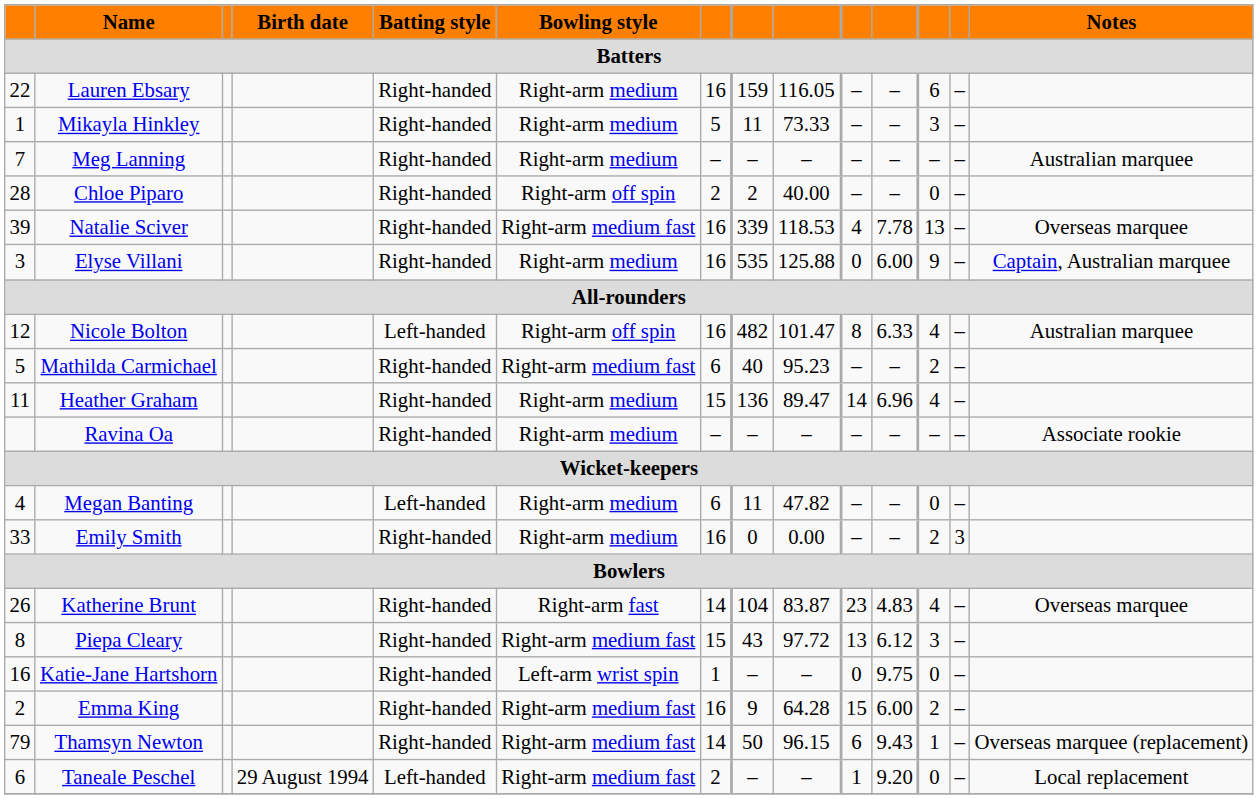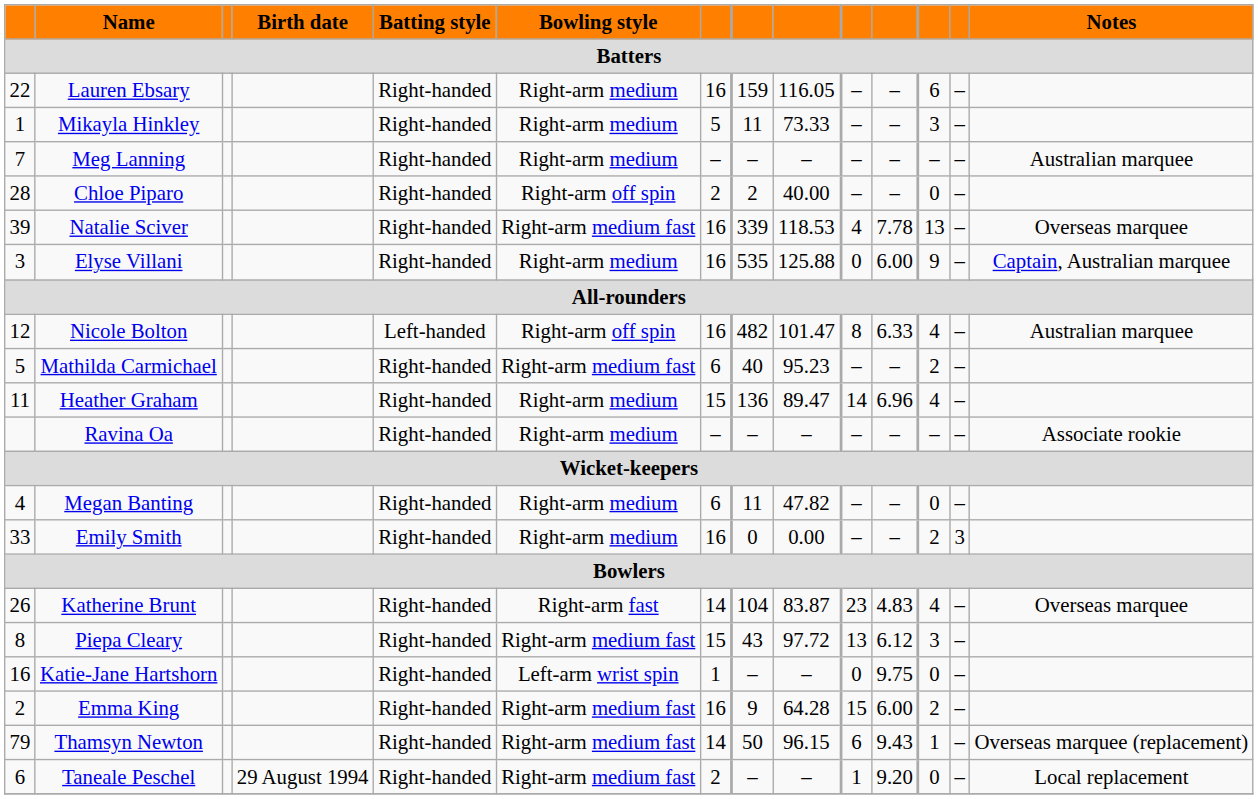 <table class="wikitable" style="font-size:95%;">
 <tr>
 <th style="background:#ff8000; color:black;"></th>
 <th style="background:#ff8000; color:black;">Name</th>
 <th style="background:#ff8000; color:black;"></th>
 <th style="background:#ff8000; color:black;">Birth date</th>
 <th style="background:#ff8000; color:black;">Batting style</th>
 <th style="background:#ff8000; color:black;">Bowling style</th>
 <th style="background:#ff8000; color:black;"></th>
 <th style="background:#ff8000; color:black; border-left-width: 2px;"></th>
 <th style="background:#ff8000; color:black;"></th>
 <th style="background:#ff8000; color:black; border-left-width: 2px;"></th>
 <th style="background:#ff8000; color:black;"></th>
 <th style="background:#ff8000; color:black; border-left-width: 2px;"></th>
 <th style="background:#ff8000; color:black;"></th>
 <th style="background:#ff8000; color:black;">Notes</th>
 </tr>
 <tr>
 <th colspan="14" style="background: #DCDCDC; text-align:center;">Batters</th>
 </tr>
 <tr align="center">
 <td>22</td>
 <td><a href='#'>Lauren Ebsary</a></td>
 <td align="center"></td>
 <td></td>
 <td>Right-handed</td>
 <td>Right-arm <a href='#'>medium</a></td>
 <td>16</td>
 <td style="border-left-width: 2px">159</td>
 <td>116.05</td>
 <td style="border-left-width: 2px">–</td>
 <td>–</td>
 <td style="border-left-width: 2px">6</td>
 <td>–</td>
 <td></td>
 </tr>
 <tr align="center">
 <td>1</td>
 <td><a href='#'>Mikayla Hinkley</a></td>
 <td align="center"></td>
 <td></td>
 <td>Right-handed</td>
 <td>Right-arm <a href='#'>medium</a></td>
 <td>5</td>
 <td style="border-left-width: 2px">11</td>
 <td>73.33</td>
 <td style="border-left-width: 2px">–</td>
 <td>–</td>
 <td style="border-left-width: 2px">3</td>
 <td>–</td>
 <td></td>
 </tr>
 <tr align="center">
 <td>7</td>
 <td><a href='#'>Meg Lanning</a></td>
 <td align="center"></td>
 <td></td>
 <td>Right-handed</td>
 <td>Right-arm <a href='#'>medium</a></td>
 <td>–</td>
 <td style="border-left-width: 2px">–</td>
 <td>–</td>
 <td style="border-left-width: 2px">–</td>
 <td>–</td>
 <td style="border-left-width: 2px">–</td>
 <td>–</td>
 <td>Australian marquee</td>
 </tr>
 <tr align="center">
 <td>28</td>
 <td><a href='#'>Chloe Piparo</a></td>
 <td align="center"></td>
 <td></td>
 <td>Right-handed</td>
 <td>Right-arm <a href='#'>off spin</a></td>
 <td>2</td>
 <td style="border-left-width: 2px">2</td>
 <td>40.00</td>
 <td style="border-left-width: 2px">–</td>
 <td>–</td>
 <td style="border-left-width: 2px">0</td>
 <td>–</td>
 <td></td>
 </tr>
 <tr align="center">
 <td>39</td>
 <td><a href='#'>Natalie Sciver</a></td>
 <td align="center"></td>
 <td></td>
 <td>Right-handed</td>
 <td>Right-arm <a href='#'>medium fast</a></td>
 <td>16</td>
 <td style="border-left-width: 2px">339</td>
 <td>118.53</td>
 <td style="border-left-width: 2px">4</td>
 <td>7.78</td>
 <td style="border-left-width: 2px">13</td>
 <td>–</td>
 <td>Overseas marquee</td>
 </tr>
 <tr align="center">
 <td>3</td>
 <td><a href='#'>Elyse Villani</a></td>
 <td align="center"></td>
 <td></td>
 <td>Right-handed</td>
 <td>Right-arm <a href='#'>medium</a></td>
 <td>16</td>
 <td style="border-left-width: 2px">535</td>
 <td>125.88</td>
 <td style="border-left-width: 2px">0</td>
 <td>6.00</td>
 <td style="border-left-width: 2px">9</td>
 <td>–</td>
 <td><a href='#'>Captain</a>, Australian marquee</td>
 </tr>
 <tr>
 <th colspan="14" style="background: #DCDCDC; text-align:center;">All-rounders</th>
 </tr>
 <tr align="center">
 <td>12</td>
 <td><a href='#'>Nicole Bolton</a></td>
 <td align="center"></td>
 <td></td>
 <td>Left-handed</td>
 <td>Right-arm <a href='#'>off spin</a></td>
 <td>16</td>
 <td style="border-left-width: 2px">482</td>
 <td>101.47</td>
 <td style="border-left-width: 2px">8</td>
 <td>6.33</td>
 <td style="border-left-width: 2px">4</td>
 <td>–</td>
 <td>Australian marquee</td>
 </tr>
 <tr align="center">
 <td>5</td>
 <td><a href='#'>Mathilda Carmichael</a></td>
 <td align="center"></td>
 <td></td>
 <td>Right-handed</td>
 <td>Right-arm <a href='#'>medium fast</a></td>
 <td>6</td>
 <td style="border-left-width: 2px">40</td>
 <td>95.23</td>
 <td style="border-left-width: 2px">–</td>
 <td>–</td>
 <td style="border-left-width: 2px">2</td>
 <td>–</td>
 <td></td>
 </tr>
 <tr align="center">
 <td>11</td>
 <td><a href='#'>Heather Graham</a></td>
 <td align="center"></td>
 <td></td>
 <td>Right-handed</td>
 <td>Right-arm <a href='#'>medium</a></td>
 <td>15</td>
 <td style="border-left-width: 2px">136</td>
 <td>89.47</td>
 <td style="border-left-width: 2px">14</td>
 <td>6.96</td>
 <td style="border-left-width: 2px">4</td>
 <td>–</td>
 <td></td>
 </tr>
 <tr align="center">
 <td></td>
 <td><a href='#'>Ravina Oa</a></td>
 <td align="center"></td>
 <td></td>
 <td>Right-handed</td>
 <td>Right-arm <a href='#'>medium</a></td>
 <td>–</td>
 <td style="border-left-width: 2px">–</td>
 <td>–</td>
 <td style="border-left-width: 2px">–</td>
 <td>–</td>
 <td style="border-left-width: 2px">–</td>
 <td>–</td>
 <td>Associate rookie</td>
 </tr>
 <tr>
 <th colspan="14" style="background: #DCDCDC; text-align:center;">Wicket-keepers</th>
 </tr>
 <tr align="center">
 <td>4</td>
 <td><a href='#'>Megan Banting</a></td>
 <td align="center"></td>
 <td></td>
-<td>Left-handed</td>
+<td>Right-handed</td>
 <td>Right-arm <a href='#'>medium</a></td>
 <td>6</td>
 <td style="border-left-width: 2px">11</td>
 <td>47.82</td>
 <td style="border-left-width: 2px">–</td>
 <td>–</td>
 <td style="border-left-width: 2px">0</td>
 <td>–</td>
 <td></td>
 </tr>
 <tr align="center">
 <td>33</td>
 <td><a href='#'>Emily Smith</a></td>
 <td align="center"></td>
 <td></td>
 <td>Right-handed</td>
 <td>Right-arm <a href='#'>medium</a></td>
 <td>16</td>
 <td style="border-left-width: 2px">0</td>
 <td>0.00</td>
 <td style="border-left-width: 2px">–</td>
 <td>–</td>
 <td style="border-left-width: 2px">2</td>
 <td>3</td>
 <td></td>
 </tr>
 <tr>
 <th colspan="14" style="background: #DCDCDC; text-align:center;">Bowlers</th>
 </tr>
 <tr align="center">
 <td>26</td>
 <td><a href='#'>Katherine Brunt</a></td>
 <td align="center"></td>
 <td></td>
 <td>Right-handed</td>
 <td>Right-arm <a href='#'>fast</a></td>
 <td>14</td>
 <td style="border-left-width: 2px">104</td>
 <td>83.87</td>
 <td style="border-left-width: 2px">23</td>
 <td>4.83</td>
 <td style="border-left-width: 2px">4</td>
 <td>–</td>
 <td>Overseas marquee</td>
 </tr>
 <tr align="center">
 <td>8</td>
 <td><a href='#'>Piepa Cleary</a></td>
 <td align="center"></td>
 <td></td>
 <td>Right-handed</td>
 <td>Right-arm <a href='#'>medium fast</a></td>
 <td>15</td>
 <td style="border-left-width: 2px">43</td>
 <td>97.72</td>
 <td style="border-left-width: 2px">13</td>
 <td>6.12</td>
 <td style="border-left-width: 2px">3</td>
 <td>–</td>
 <td></td>
 </tr>
 <tr align="center">
 <td>16</td>
 <td><a href='#'>Katie-Jane Hartshorn</a></td>
 <td align="center"></td>
 <td></td>
 <td>Right-handed</td>
 <td>Left-arm <a href='#'>wrist spin</a></td>
 <td>1</td>
 <td style="border-left-width: 2px">–</td>
 <td>–</td>
 <td style="border-left-width: 2px">0</td>
 <td>9.75</td>
 <td style="border-left-width: 2px">0</td>
 <td>–</td>
 <td></td>
 </tr>
 <tr align="center">
 <td>2</td>
 <td><a href='#'>Emma King</a></td>
 <td align="center"></td>
 <td></td>
 <td>Right-handed</td>
 <td>Right-arm <a href='#'>medium fast</a></td>
 <td>16</td>
 <td style="border-left-width: 2px">9</td>
 <td>64.28</td>
 <td style="border-left-width: 2px">15</td>
 <td>6.00</td>
 <td style="border-left-width: 2px">2</td>
 <td>–</td>
 <td></td>
 </tr>
 <tr align="center">
 <td>79</td>
 <td><a href='#'>Thamsyn Newton</a></td>
 <td align="center"></td>
 <td></td>
 <td>Right-handed</td>
 <td>Right-arm <a href='#'>medium fast</a></td>
 <td>14</td>
 <td style="border-left-width: 2px">50</td>
 <td>96.15</td>
 <td style="border-left-width: 2px">6</td>
 <td>9.43</td>
 <td style="border-left-width: 2px">1</td>
 <td>–</td>
 <td>Overseas marquee (replacement)</td>
 </tr>
 <tr align="center">
 <td>6</td>
 <td><a href='#'>Taneale Peschel</a></td>
 <td></td>
 <td>29 August 1994</td>
-<td>Left-handed</td>
+<td>Right-handed</td>
 <td>Right-arm <a href='#'>medium fast</a></td>
 <td>2</td>
 <td style="border-left-width: 2px">–</td>
 <td>–</td>
 <td style="border-left-width: 2px">1</td>
 <td>9.20</td>
 <td style="border-left-width: 2px">0</td>
 <td>–</td>
 <td>Local replacement</td>
 </tr>
 <tr>
 </tr>
 </table>
